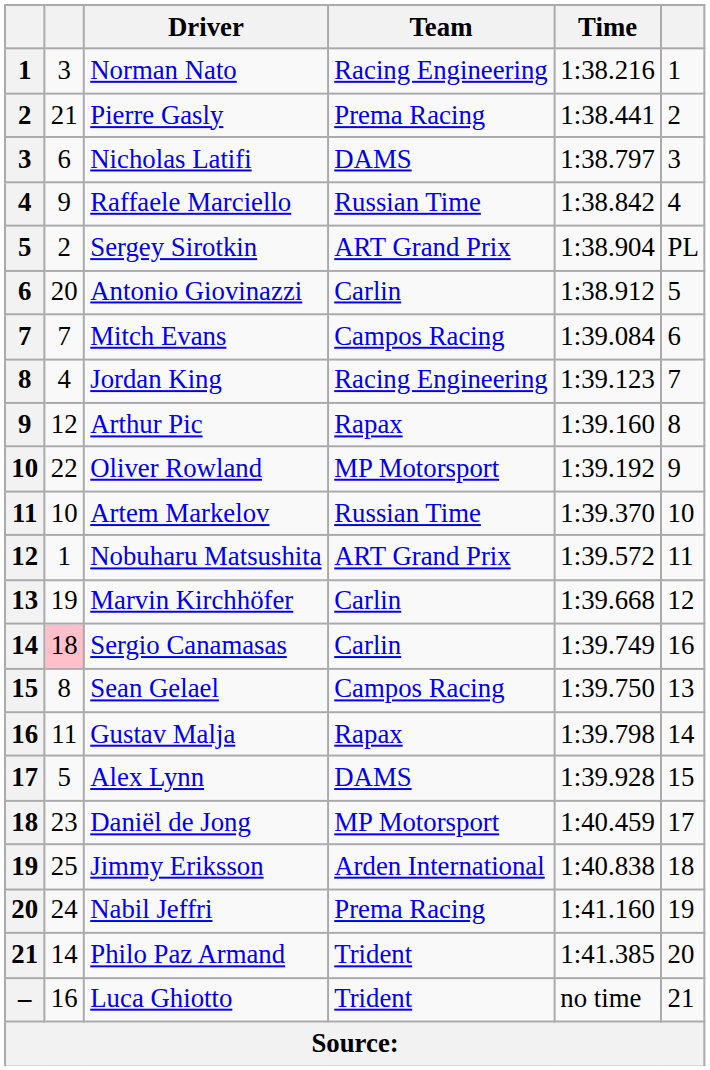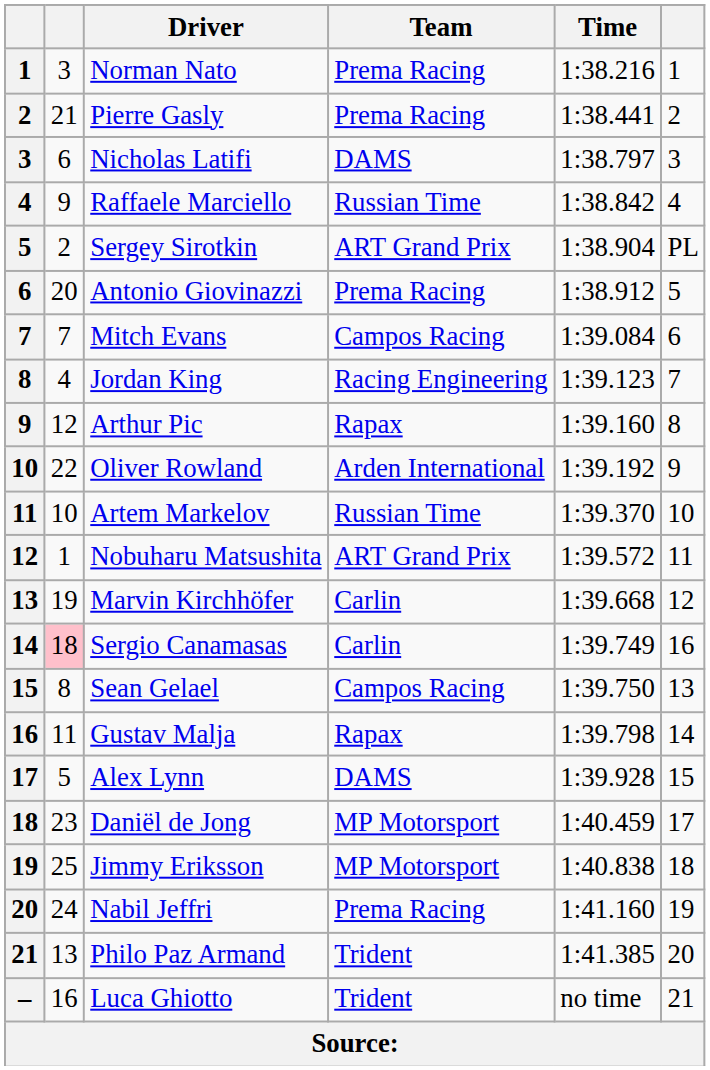 <table class="wikitable" style="font-size:85%">
 <tr>
 <th></th>
 <th></th>
 <th>Driver</th>
 <th>Team</th>
 <th>Time</th>
 <th></th>
 </tr>
 <tr>
 <th>1</th>
 <td align="center">3</td>
 <td> <a href='#'>Norman Nato</a></td>
-<td><a href='#'>Racing Engineering</a></td>
+<td><a href='#'>Prema Racing</a></td>
 <td>1:38.216</td>
 <td>1</td>
 </tr>
 <tr>
 <th>2</th>
 <td align="center">21</td>
 <td> <a href='#'>Pierre Gasly</a></td>
 <td><a href='#'>Prema Racing</a></td>
 <td>1:38.441</td>
 <td>2</td>
 </tr>
 <tr>
 <th>3</th>
 <td align="center">6</td>
 <td> <a href='#'>Nicholas Latifi</a></td>
 <td><a href='#'>DAMS</a></td>
 <td>1:38.797</td>
 <td>3</td>
 </tr>
 <tr>
 <th>4</th>
 <td align="center">9</td>
 <td> <a href='#'>Raffaele Marciello</a></td>
 <td><a href='#'>Russian Time</a></td>
 <td>1:38.842</td>
 <td>4</td>
 </tr>
 <tr>
 <th>5</th>
 <td align="center">2</td>
 <td> <a href='#'>Sergey Sirotkin</a></td>
 <td><a href='#'>ART Grand Prix</a></td>
 <td>1:38.904</td>
 <td>PL </td>
 </tr>
 <tr>
 <th>6</th>
 <td align="center">20</td>
 <td> <a href='#'>Antonio Giovinazzi</a></td>
-<td><a href='#'>Carlin</a></td>
+<td><a href='#'>Prema Racing</a></td>
 <td>1:38.912</td>
 <td>5</td>
 </tr>
 <tr>
 <th>7</th>
 <td align="center">7</td>
 <td> <a href='#'>Mitch Evans</a></td>
 <td><a href='#'>Campos Racing</a></td>
 <td>1:39.084</td>
 <td>6</td>
 </tr>
 <tr>
 <th>8</th>
 <td align="center">4</td>
 <td> <a href='#'>Jordan King</a></td>
 <td><a href='#'>Racing Engineering</a></td>
 <td>1:39.123</td>
 <td>7</td>
 </tr>
 <tr>
 <th>9</th>
 <td align="center">12</td>
 <td> <a href='#'>Arthur Pic</a></td>
 <td><a href='#'>Rapax</a></td>
 <td>1:39.160</td>
 <td>8</td>
 </tr>
 <tr>
 <th>10</th>
 <td align="center">22</td>
 <td> <a href='#'>Oliver Rowland</a></td>
-<td><a href='#'>MP Motorsport</a></td>
+<td><a href='#'>Arden International</a></td>
 <td>1:39.192</td>
 <td>9</td>
 </tr>
 <tr>
 <th>11</th>
 <td align="center">10</td>
 <td> <a href='#'>Artem Markelov</a></td>
 <td><a href='#'>Russian Time</a></td>
 <td>1:39.370</td>
 <td>10</td>
 </tr>
 <tr>
 <th>12</th>
 <td align="center">1</td>
 <td> <a href='#'>Nobuharu Matsushita</a></td>
 <td><a href='#'>ART Grand Prix</a></td>
 <td>1:39.572</td>
 <td>11</td>
 </tr>
 <tr>
 <th>13</th>
 <td align="center">19</td>
 <td> <a href='#'>Marvin Kirchhöfer</a></td>
 <td><a href='#'>Carlin</a></td>
 <td>1:39.668</td>
 <td>12</td>
 </tr>
 <tr>
 <th>14</th>
 <td align="center" style="background: pink;">18</td>
 <td> <a href='#'>Sergio Canamasas</a></td>
 <td><a href='#'>Carlin</a></td>
 <td>1:39.749</td>
 <td>16 </td>
 </tr>
 <tr>
 <th>15</th>
 <td align="center">8</td>
 <td> <a href='#'>Sean Gelael</a></td>
 <td><a href='#'>Campos Racing</a></td>
 <td>1:39.750</td>
 <td>13</td>
 </tr>
 <tr>
 <th>16</th>
 <td align="center">11</td>
 <td> <a href='#'>Gustav Malja</a></td>
 <td><a href='#'>Rapax</a></td>
 <td>1:39.798</td>
 <td>14</td>
 </tr>
 <tr>
 <th>17</th>
 <td align="center">5</td>
 <td> <a href='#'>Alex Lynn</a></td>
 <td><a href='#'>DAMS</a></td>
 <td>1:39.928</td>
 <td>15</td>
 </tr>
 <tr>
 <th>18</th>
 <td align="center">23</td>
 <td> <a href='#'>Daniël de Jong</a></td>
 <td><a href='#'>MP Motorsport</a></td>
 <td>1:40.459</td>
 <td>17</td>
 </tr>
 <tr>
 <th>19</th>
 <td align="center">25</td>
 <td> <a href='#'>Jimmy Eriksson</a></td>
-<td><a href='#'>Arden International</a></td>
+<td><a href='#'>MP Motorsport</a></td>
 <td>1:40.838</td>
 <td>18</td>
 </tr>
 <tr>
 <th>20</th>
 <td align="center">24</td>
 <td> <a href='#'>Nabil Jeffri</a></td>
 <td><a href='#'>Prema Racing</a></td>
 <td>1:41.160</td>
 <td>19</td>
 </tr>
 <tr>
 <th>21</th>
-<td align="center">14</td>
+<td align="center">13</td>
 <td> <a href='#'>Philo Paz Armand</a></td>
 <td><a href='#'>Trident</a></td>
 <td>1:41.385</td>
 <td>20</td>
 </tr>
 <tr>
 <th>–</th>
 <td align="center">16</td>
 <td> <a href='#'>Luca Ghiotto</a></td>
 <td><a href='#'>Trident</a></td>
 <td>no time</td>
 <td>21</td>
 </tr>
 <tr>
 <th colspan="7">Source:</th>
 </tr>
 <tr>
 </tr>
 </table>
